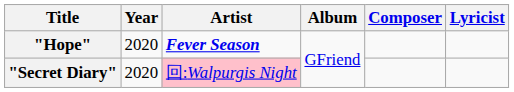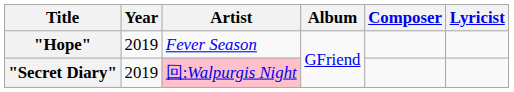 <table class="wikitable plainrowheaders">
 <tr>
 <th scope="col">Title</th>
 <th scope="col">Year</th>
 <th scope="col">Artist</th>
 <th scope="col">Album</th>
 <th scope="col"><a href='#'>Composer</a></th>
 <th scope="col"><a href='#'>Lyricist</a></th>
 </tr>
 <tr>
 <th scope="row">"Hope"</th>
-<td style="text-align:center">2020</td>
-<td><strong><em><a href='#'>Fever Season</a></em></strong></td>
+<td style="text-align:center">2019</td>
+<td><em><a href='#'>Fever Season</a></em></td>
 <td rowspan="2"><a href='#'>GFriend</a></td>
 <td></td>
 <td></td>
 </tr>
 <tr>
 <th scope="row">"Secret Diary"</th>
-<td style="text-align:center">2020</td>
+<td style="text-align:center">2019</td>
 <td style="background: pink;"><a href='#'>回:<em>Walpurgis Night</em></a></td>
 <td></td>
 <td></td>
 </tr>
 </table>
